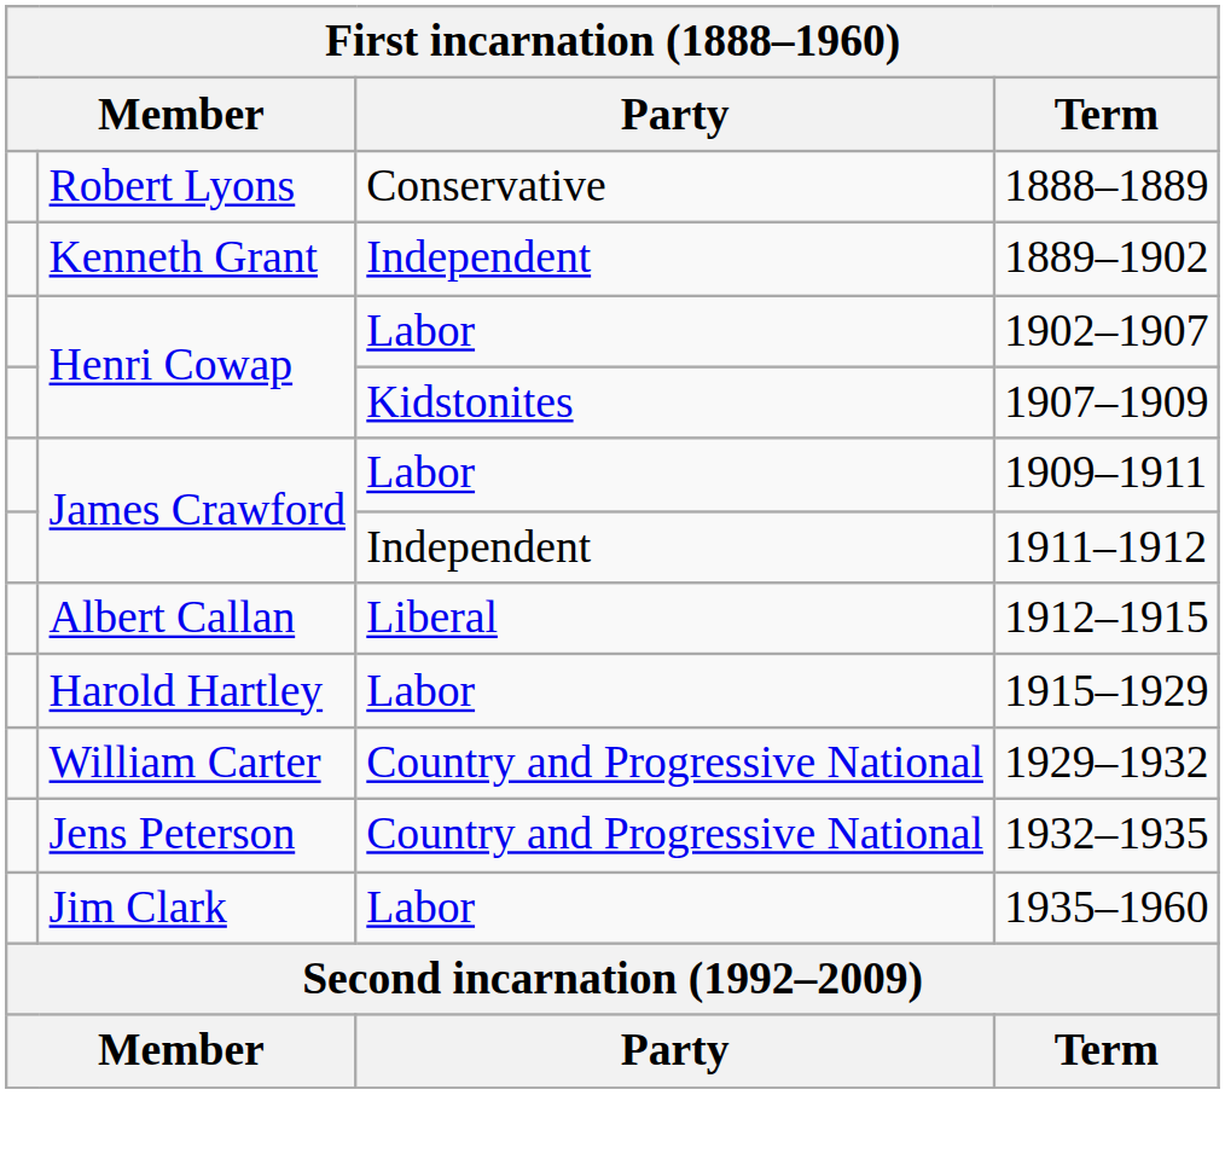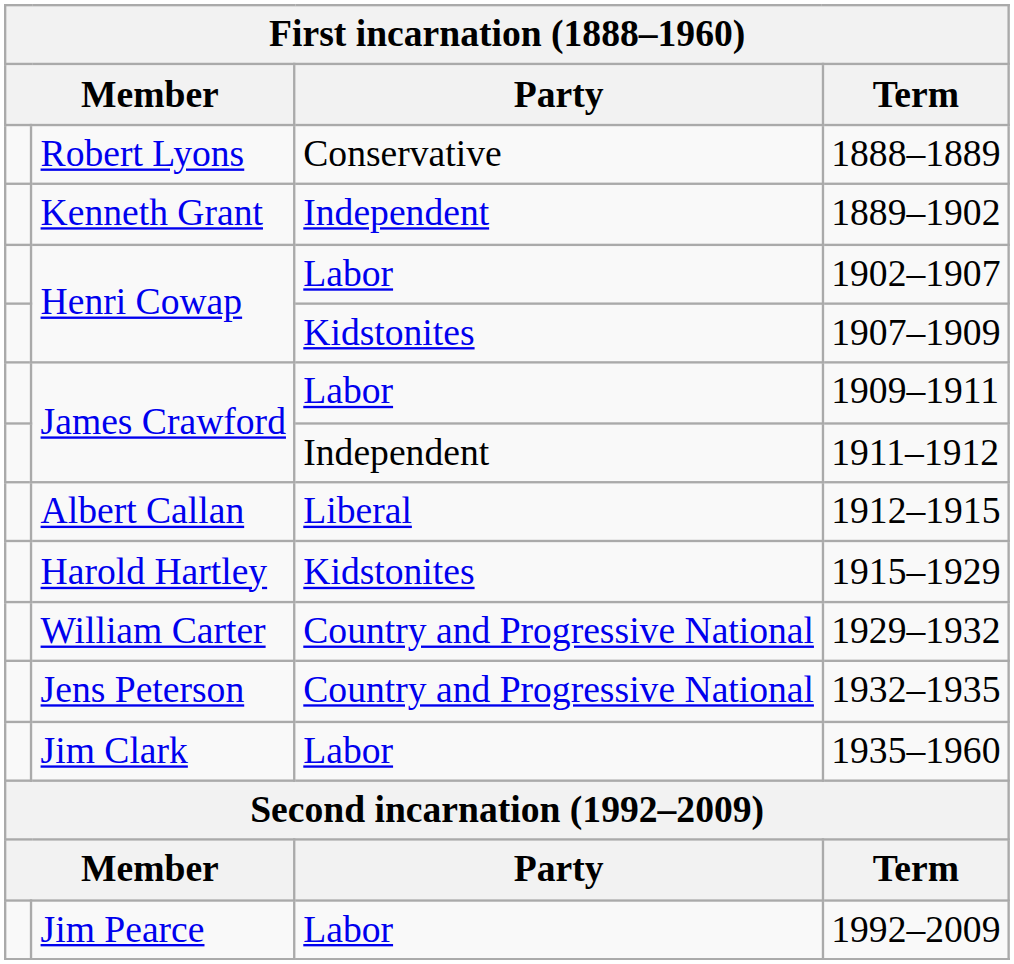 <table class="wikitable">
 <tr>
 <th colspan="4">First incarnation (1888–1960)</th>
 </tr>
 <tr>
 <th colspan="2">Member</th>
 <th>Party</th>
 <th>Term</th>
 </tr>
 <tr>
 <td> </td>
 <td><a href='#'>Robert Lyons</a></td>
 <td>Conservative</td>
 <td>1888–1889</td>
 </tr>
 <tr>
 <td> </td>
 <td><a href='#'>Kenneth Grant</a></td>
 <td><a href='#'>Independent</a></td>
 <td>1889–1902</td>
 </tr>
 <tr>
 <td> </td>
 <td rowspan=2><a href='#'>Henri Cowap</a></td>
 <td><a href='#'>Labor</a></td>
 <td>1902–1907</td>
 </tr>
 <tr>
 <td> </td>
 <td><a href='#'>Kidstonites</a></td>
 <td>1907–1909</td>
 </tr>
 <tr>
 <td> </td>
 <td rowspan=2><a href='#'>James Crawford</a></td>
 <td><a href='#'>Labor</a></td>
 <td>1909–1911</td>
 </tr>
 <tr>
 <td> </td>
 <td>Independent</td>
 <td>1911–1912</td>
 </tr>
 <tr>
 <td> </td>
 <td><a href='#'>Albert Callan</a></td>
 <td><a href='#'>Liberal</a></td>
 <td>1912–1915</td>
 </tr>
 <tr>
 <td> </td>
 <td><a href='#'>Harold Hartley</a></td>
-<td><a href='#'>Labor</a></td>
+<td><a href='#'>Kidstonites</a></td>
 <td>1915–1929</td>
 </tr>
 <tr>
 <td> </td>
 <td><a href='#'>William Carter</a></td>
 <td><a href='#'>Country and Progressive National</a></td>
 <td>1929–1932</td>
 </tr>
 <tr>
 <td> </td>
 <td><a href='#'>Jens Peterson</a></td>
 <td><a href='#'>Country and Progressive National</a></td>
 <td>1932–1935</td>
 </tr>
 <tr>
 <td> </td>
 <td><a href='#'>Jim Clark</a></td>
 <td><a href='#'>Labor</a></td>
 <td>1935–1960</td>
 </tr>
 <tr>
 <th colspan="4">Second incarnation (1992–2009)</th>
 </tr>
 <tr>
 <th colspan="2">Member</th>
 <th>Party</th>
 <th>Term</th>
 </tr>
 <tr>
+<td> </td>
+<td><a href='#'>Jim Pearce</a></td>
+<td><a href='#'>Labor</a></td>
+<td>1992–2009</td>
+</tr>
+<tr>
 </tr>
 </table>
